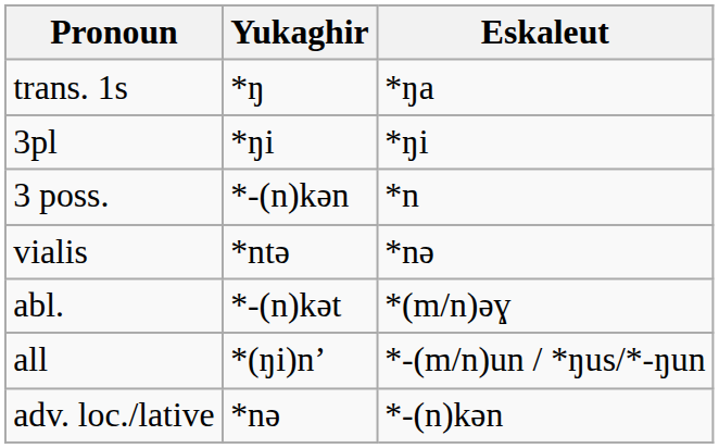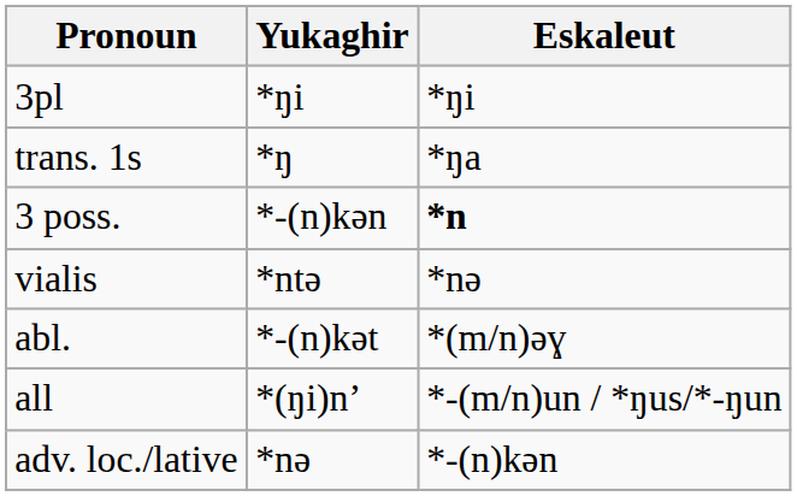 <table class="wikitable">
 <tr>
 <th>Pronoun</th>
 <th>Yukaghir</th>
 <th>Eskaleut</th>
 </tr>
 <tr>
+<td>3pl</td>
+<td>*ŋi</td>
+<td>*ŋi</td>
+</tr>
+<tr>
 <td>trans. 1s</td>
 <td>*ŋ</td>
 <td>*ŋa</td>
 </tr>
 <tr>
-<td>3pl</td>
-<td>*ŋi</td>
-<td>*ŋi</td>
-</tr>
-<tr>
 <td>3 poss.</td>
 <td>*-(n)kən</td>
-<td>*n</td>
+<td><strong>*n</strong></td>
 </tr>
 <tr>
 <td>vialis</td>
 <td>*ntə</td>
 <td>*nə</td>
 </tr>
 <tr>
 <td>abl.</td>
 <td>*-(n)kət</td>
 <td>*(m/n)əɣ</td>
 </tr>
 <tr>
 <td>all</td>
 <td>*(ŋi)n’</td>
 <td>*-(m/n)un / *ŋus/*-ŋun</td>
 </tr>
 <tr>
 <td>adv. loc./lative</td>
 <td>*nə</td>
 <td>*-(n)kən</td>
 </tr>
 </table>
